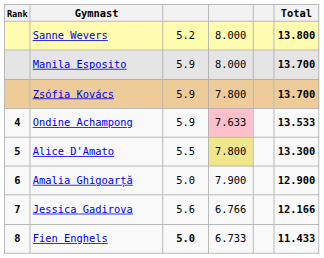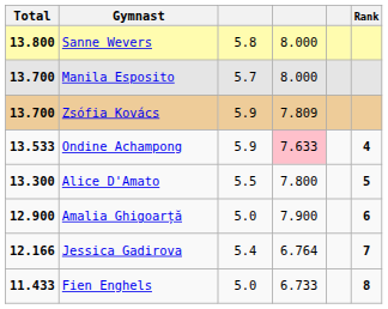 <table style="text-align:center;" class="wikitable sortable">
 <tr>
-<th scope="col" style="width:15px;"><small>Rank</small></th>
+<th scope="col" style="width:50px;">Total</th>
 <th scope="col" style="width:160px;">Gymnast</th>
 <th scope="col" style="width:50px;"><small></small></th>
 <th scope="col" style="width:50px;"><small></small></th>
 <th scope="col" style="width:20px;"><small></small></th>
-<th scope="col" style="width:50px;">Total</th>
+<th scope="col" style="width:15px;"><small>Rank</small></th>
 </tr>
 <tr style="background:#fffcaf;">
-<td scope="row" style="text-align:center"><strong></strong></td>
+<td><strong>13.800</strong></td>
 <td style="height:30px; text-align:left;"> <a href='#'>Sanne Wevers</a></td>
-<td>5.2</td>
+<td>5.8</td>
 <td>8.000</td>
 <td></td>
-<td><strong>13.800</strong></td>
+<td scope="row" style="text-align:center"><strong></strong></td>
 </tr>
 <tr style="background:#e5e5e5;">
-<td scope="row" style="text-align:center"><strong></strong></td>
+<td><strong>13.700</strong></td>
 <td style="height:30px; text-align:left;"> <a href='#'>Manila Esposito</a></td>
-<td>5.9</td>
+<td>5.7</td>
 <td>8.000</td>
 <td></td>
-<td><strong>13.700</strong></td>
+<td scope="row" style="text-align:center"><strong></strong></td>
 </tr>
 <tr style="background:#ec9;">
-<td scope="row" style="text-align:center"><strong></strong></td>
+<td><strong>13.700</strong></td>
 <td style="height:30px; text-align:left;"> <a href='#'>Zsófia Kovács</a></td>
 <td>5.9</td>
-<td>7.800</td>
+<td>7.809</td>
 <td></td>
-<td><strong>13.700</strong></td>
+<td scope="row" style="text-align:center"><strong></strong></td>
 </tr>
 <tr>
-<td scope="row" style="text-align:center"><strong>4</strong></td>
+<td><strong>13.533</strong></td>
 <td style="height:30px; text-align:left;"> <a href='#'>Ondine Achampong</a></td>
 <td>5.9</td>
 <td style="background: pink;">7.633</td>
 <td></td>
-<td><strong>13.533</strong></td>
+<td scope="row" style="text-align:center"><strong>4</strong></td>
 </tr>
 <tr>
-<td scope="row" style="text-align:center"><strong>5</strong></td>
+<td><strong>13.300</strong></td>
 <td style="height:30px; text-align:left;"> <a href='#'>Alice D'Amato</a></td>
 <td>5.5</td>
-<td style="background: khaki;">7.800</td>
+<td>7.800</td>
 <td></td>
-<td><strong>13.300</strong></td>
+<td scope="row" style="text-align:center"><strong>5</strong></td>
 </tr>
 <tr>
-<td scope="row" style="text-align:center"><strong>6</strong></td>
+<td><strong>12.900</strong></td>
 <td style="height:30px; text-align:left;"> <a href='#'>Amalia Ghigoarță</a></td>
 <td>5.0</td>
 <td>7.900</td>
 <td></td>
-<td><strong>12.900</strong></td>
+<td scope="row" style="text-align:center"><strong>6</strong></td>
 </tr>
 <tr>
+<td><strong>12.166</strong></td>
+<td style="height:30px; text-align:left;"> <a href='#'>Jessica Gadirova</a></td>
+<td>5.4</td>
+<td>6.764</td>
+<td></td>
 <td scope="row" style="text-align:center"><strong>7</strong></td>
-<td style="height:30px; text-align:left;"> <a href='#'>Jessica Gadirova</a></td>
-<td>5.6</td>
-<td>6.766</td>
-<td></td>
-<td><strong>12.166</strong></td>
 </tr>
 <tr>
-<td scope="row" style="text-align:center"><strong>8</strong></td>
+<td><strong>11.433</strong></td>
 <td style="height:30px; text-align:left;"> <a href='#'>Fien Enghels</a></td>
-<td><strong>5.0</strong></td>
+<td>5.0</td>
 <td>6.733</td>
 <td></td>
-<td><strong>11.433</strong></td>
+<td scope="row" style="text-align:center"><strong>8</strong></td>
 </tr>
 </table>
